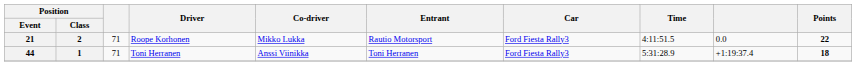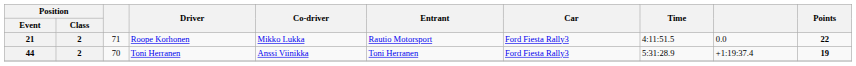 <table class="wikitable" width=85% style="font-size: 85%;">
 <tr>
 <th colspan="2">Position</th>
 <th rowspan="2"></th>
 <th rowspan="2">Driver</th>
 <th rowspan="2">Co-driver</th>
 <th rowspan="2">Entrant</th>
 <th rowspan="2">Car</th>
 <th rowspan="2">Time</th>
 <th rowspan="2"></th>
 <th rowspan="2">Points</th>
 </tr>
 <tr>
 <th>Event</th>
 <th>Class</th>
 </tr>
 <tr>
 <th>21</th>
 <th>2</th>
 <td align="center">71</td>
 <td><a href='#'>Roope Korhonen</a></td>
 <td><a href='#'>Mikko Lukka</a></td>
 <td><a href='#'>Rautio Motorsport</a></td>
 <td><a href='#'>Ford Fiesta Rally3</a></td>
 <td>4:11:51.5</td>
 <td>0.0</td>
 <td align="center"><strong>22</strong></td>
 </tr>
 <tr>
 <th>44</th>
-<th>1</th>
-<td align="center">71</td>
+<th>2</th>
+<td align="center">70</td>
 <td><a href='#'>Toni Herranen</a></td>
 <td><a href='#'>Anssi Viinikka</a></td>
 <td><a href='#'>Toni Herranen</a></td>
 <td><a href='#'>Ford Fiesta Rally3</a></td>
 <td>5:31:28.9</td>
 <td>+1:19:37.4</td>
-<td align="center"><strong>18</strong></td>
+<td align="center"><strong>19</strong></td>
 </tr>
 <tr>
 </tr>
 </table>
